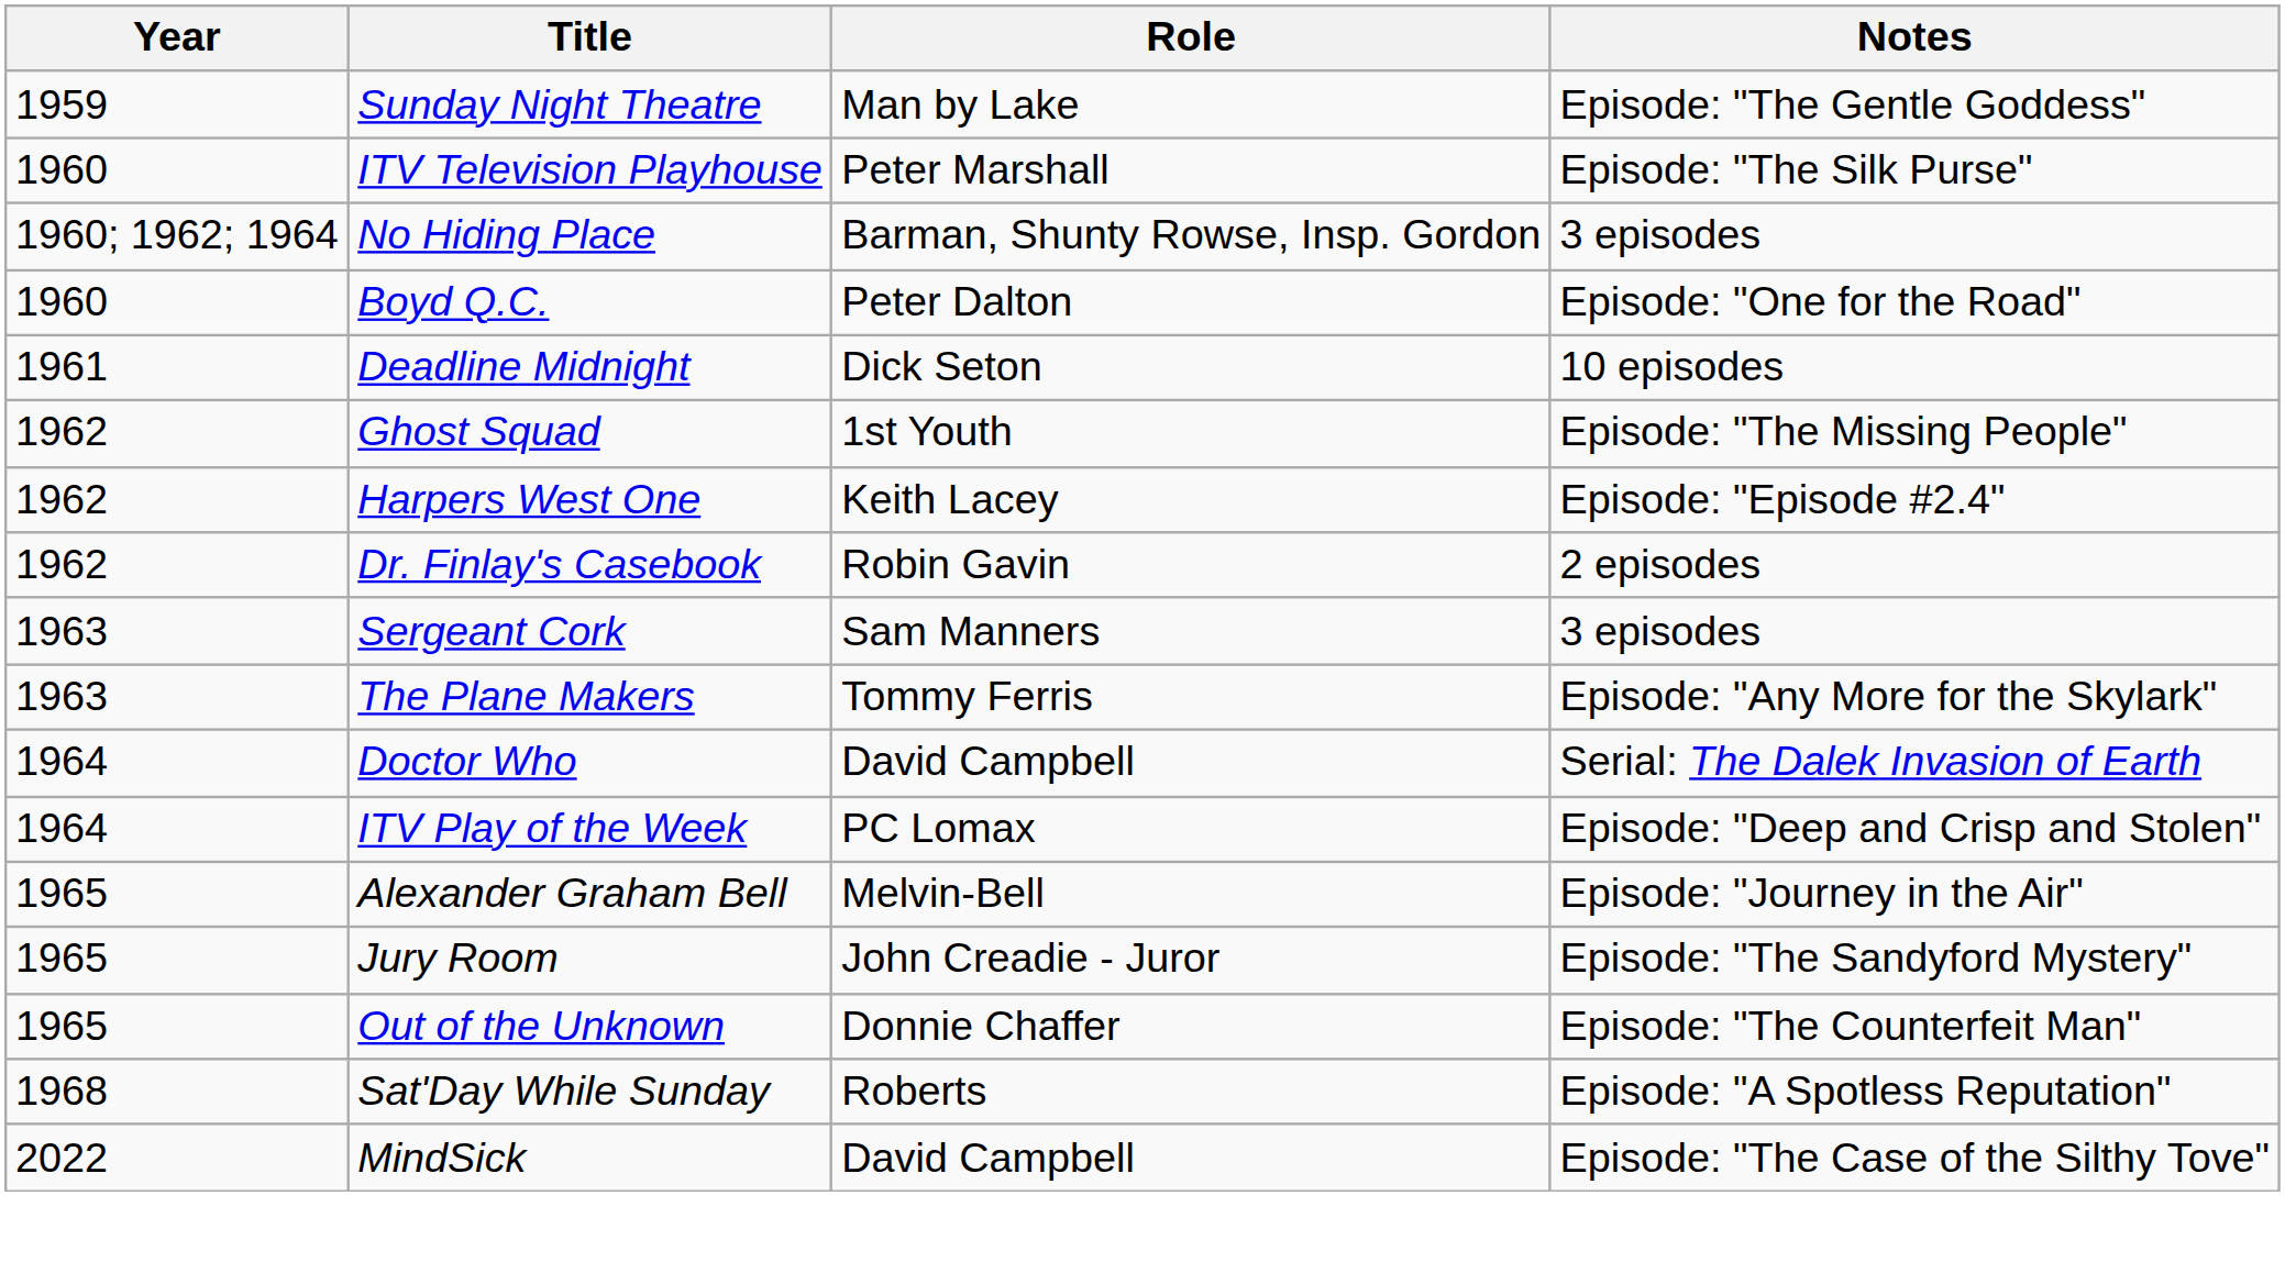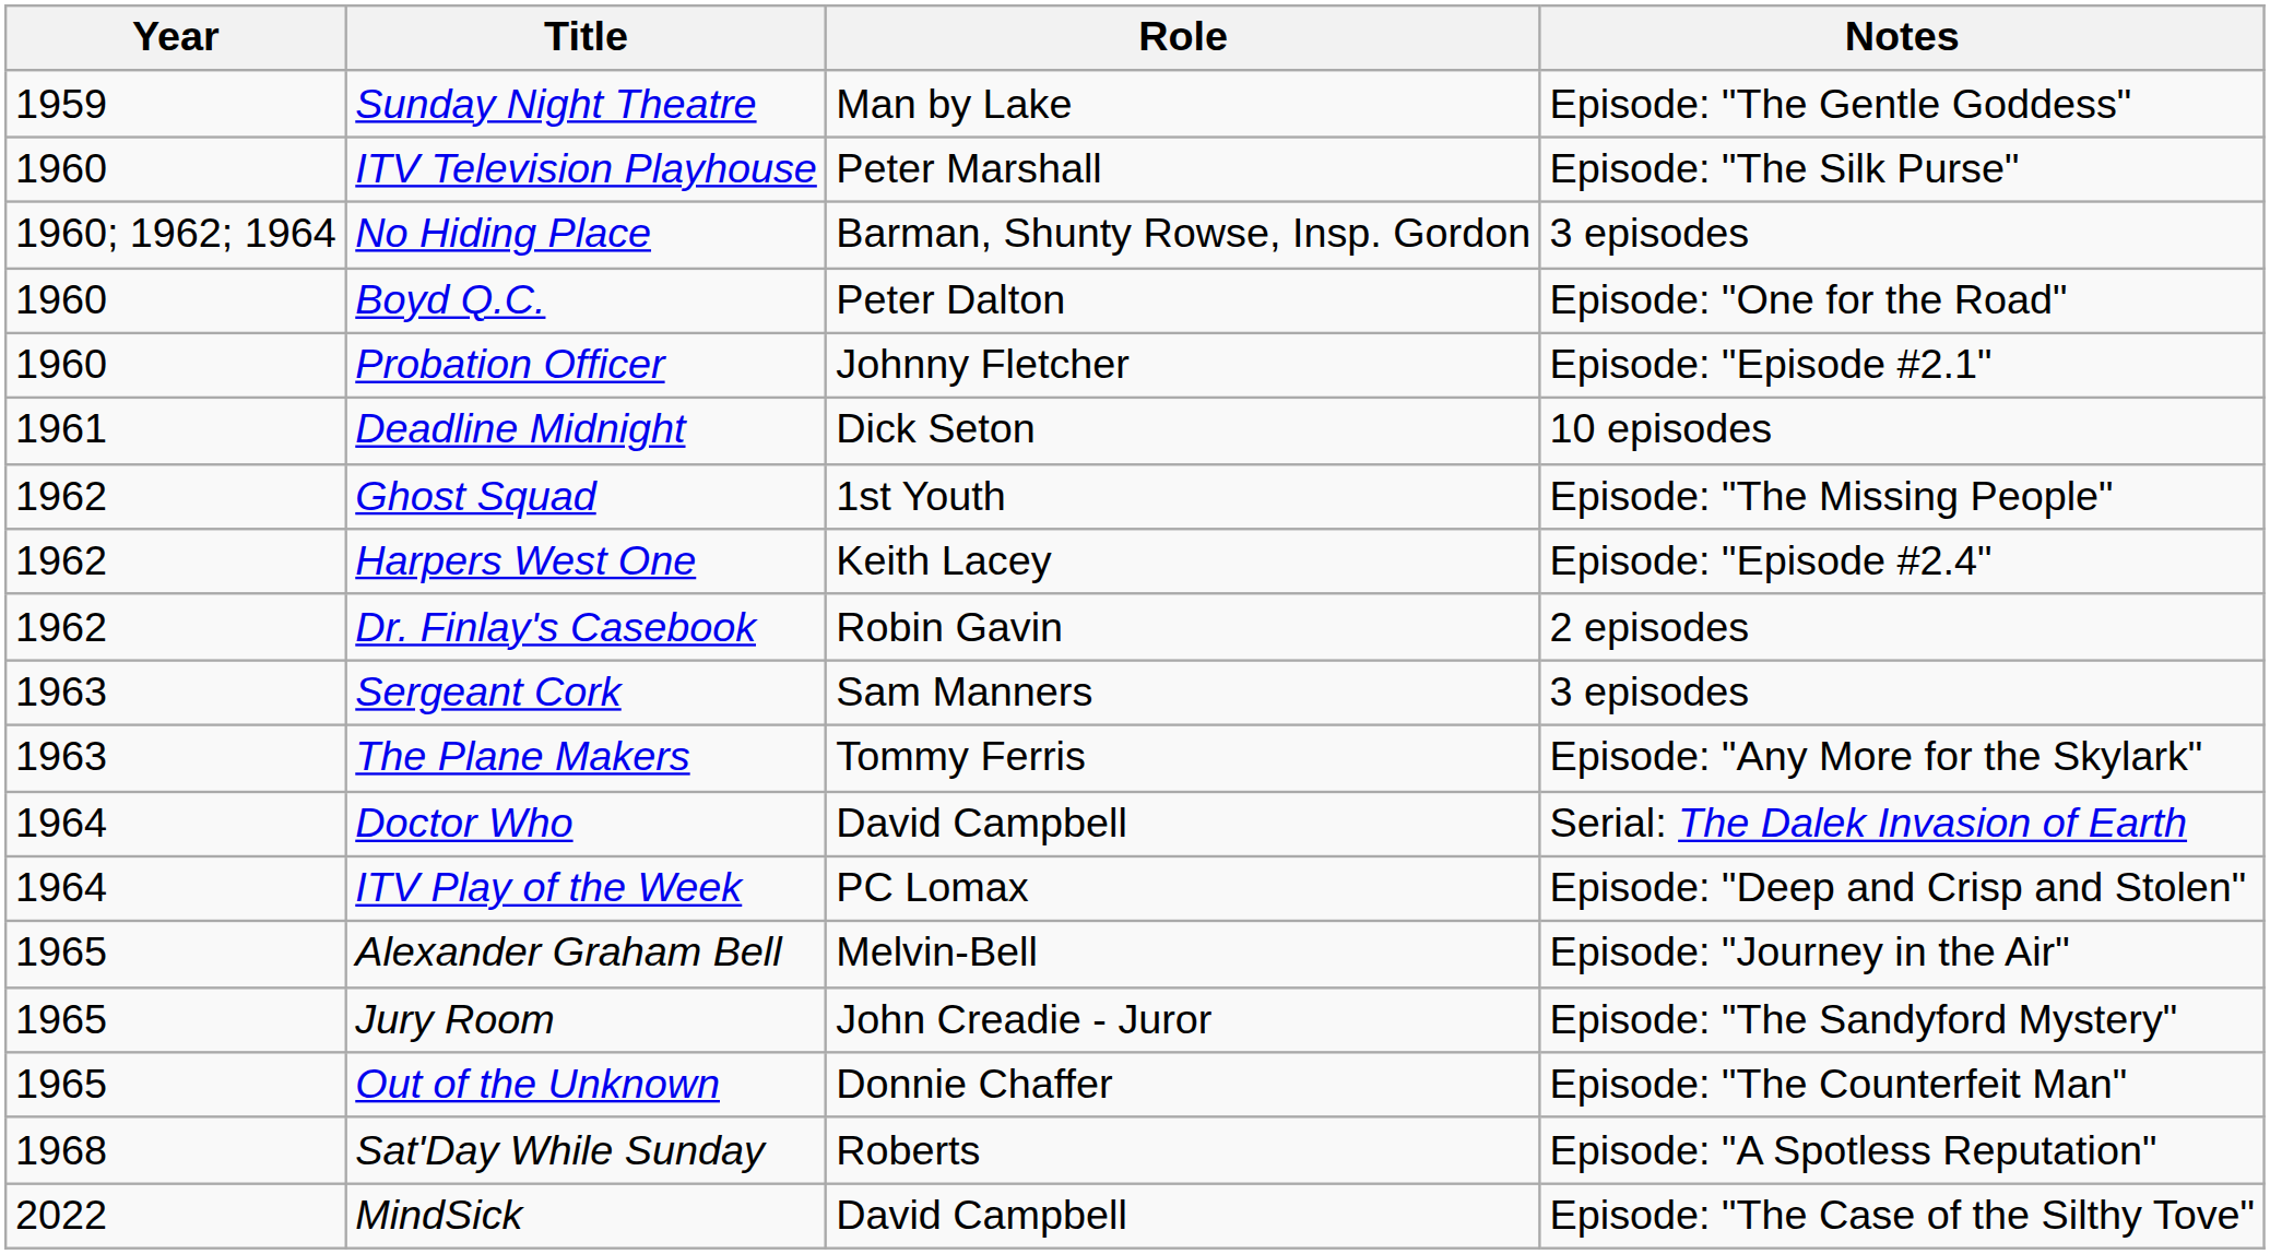 <table class="wikitable sortable">
 <tr>
 <th>Year</th>
 <th>Title</th>
 <th>Role</th>
 <th>Notes</th>
 </tr>
 <tr>
 <td>1959</td>
 <td><em><a href='#'>Sunday Night Theatre</a></em></td>
 <td>Man by Lake</td>
 <td>Episode: "The Gentle Goddess"</td>
 </tr>
 <tr>
 <td>1960</td>
 <td><em><a href='#'>ITV Television Playhouse</a></em></td>
 <td>Peter Marshall</td>
 <td>Episode: "The Silk Purse"</td>
 </tr>
 <tr>
 <td>1960; 1962; 1964</td>
 <td><em><a href='#'>No Hiding Place</a></em></td>
 <td>Barman, Shunty Rowse, Insp. Gordon</td>
 <td>3 episodes</td>
 </tr>
 <tr>
 <td>1960</td>
 <td><em><a href='#'>Boyd Q.C.</a></em></td>
 <td>Peter Dalton</td>
 <td>Episode: "One for the Road"</td>
+</tr>
+<tr>
+<td>1960</td>
+<td><em><a href='#'>Probation Officer</a></em></td>
+<td>Johnny Fletcher</td>
+<td>Episode: "Episode #2.1"</td>
 </tr>
 <tr>
 <td>1961</td>
 <td><em><a href='#'>Deadline Midnight</a></em></td>
 <td>Dick Seton</td>
 <td>10 episodes</td>
 </tr>
 <tr>
 <td>1962</td>
 <td><em><a href='#'>Ghost Squad</a></em></td>
 <td>1st Youth</td>
 <td>Episode: "The Missing People"</td>
 </tr>
 <tr>
 <td>1962</td>
 <td><em><a href='#'>Harpers West One</a></em></td>
 <td>Keith Lacey</td>
 <td>Episode: "Episode #2.4"</td>
 </tr>
 <tr>
 <td>1962</td>
 <td><em><a href='#'>Dr. Finlay's Casebook</a></em></td>
 <td>Robin Gavin</td>
 <td>2 episodes</td>
 </tr>
 <tr>
 <td>1963</td>
 <td><em><a href='#'>Sergeant Cork</a></em></td>
 <td>Sam Manners</td>
 <td>3 episodes</td>
 </tr>
 <tr>
 <td>1963</td>
 <td><em><a href='#'>The Plane Makers</a></em></td>
 <td>Tommy Ferris</td>
 <td>Episode: "Any More for the Skylark"</td>
 </tr>
 <tr>
 <td>1964</td>
 <td><em><a href='#'>Doctor Who</a></em></td>
 <td>David Campbell</td>
 <td>Serial: <em><a href='#'>The Dalek Invasion of Earth</a></em></td>
 </tr>
 <tr>
 <td>1964</td>
 <td><em><a href='#'>ITV Play of the Week</a></em></td>
 <td>PC Lomax</td>
 <td>Episode: "Deep and Crisp and Stolen"</td>
 </tr>
 <tr>
 <td>1965</td>
 <td><em>Alexander Graham Bell</em></td>
 <td>Melvin-Bell</td>
 <td>Episode: "Journey in the Air"</td>
 </tr>
 <tr>
 <td>1965</td>
 <td><em>Jury Room</em></td>
 <td>John Creadie - Juror</td>
 <td>Episode: "The Sandyford Mystery"</td>
 </tr>
 <tr>
 <td>1965</td>
 <td><em><a href='#'>Out of the Unknown</a></em></td>
 <td>Donnie Chaffer</td>
 <td>Episode: "The Counterfeit Man"</td>
 </tr>
 <tr>
 <td>1968</td>
 <td><em>Sat'Day While Sunday</em></td>
 <td>Roberts</td>
 <td>Episode: "A Spotless Reputation"</td>
 </tr>
 <tr>
 <td>2022</td>
 <td><em>MindSick</em></td>
 <td>David Campbell</td>
 <td>Episode: "The Case of the Silthy Tove"</td>
 </tr>
 </table>
